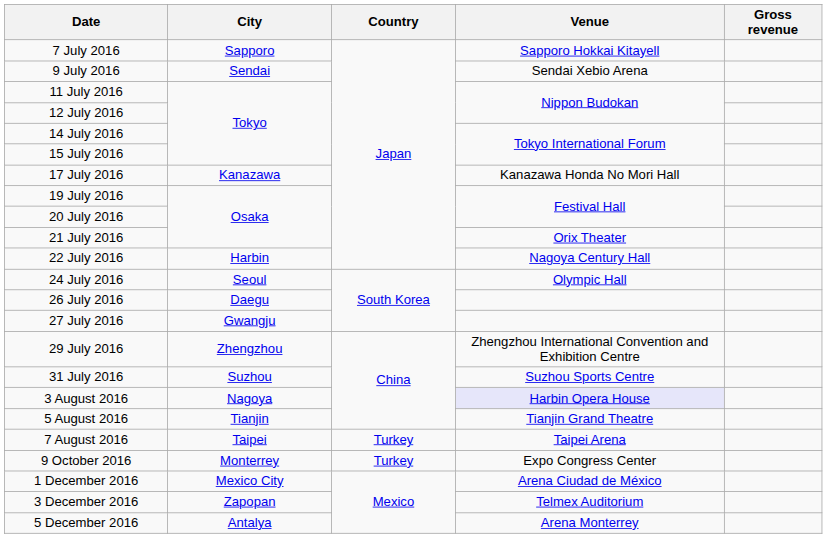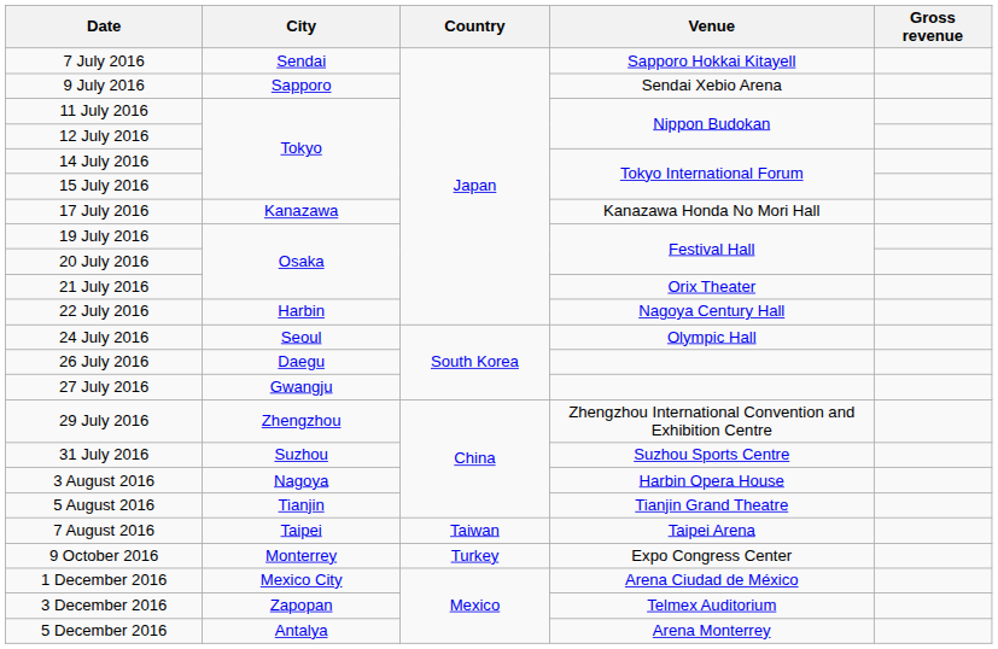 <table class="wikitable" style="text-align:center;">
 <tr>
 <th scope="col" style="width:12em;">Date</th>
 <th scope="col" style="width:12em;">City</th>
 <th scope="col" style="width:9em;">Country</th>
 <th scope="col" style="width:20em;;">Venue</th>
 <th scope="col" style="width:7em;;">Gross revenue</th>
 </tr>
 <tr>
 <td>7 July 2016</td>
-<td><a href='#'>Sapporo</a></td>
+<td><a href='#'>Sendai</a></td>
 <td rowspan="11"><a href='#'>Japan</a></td>
 <td><a href='#'>Sapporo Hokkai Kitayell</a></td>
 <td></td>
 </tr>
 <tr>
 <td>9 July 2016</td>
-<td><a href='#'>Sendai</a></td>
+<td><a href='#'>Sapporo</a></td>
 <td>Sendai Xebio Arena</td>
 <td></td>
 </tr>
 <tr>
 <td>11 July 2016</td>
 <td rowspan="4"><a href='#'>Tokyo</a></td>
 <td rowspan="2"><a href='#'>Nippon Budokan</a></td>
 <td></td>
 </tr>
 <tr>
 <td>12 July 2016</td>
 <td></td>
 </tr>
 <tr>
 <td>14 July 2016</td>
 <td rowspan="2"><a href='#'>Tokyo International Forum</a></td>
 <td></td>
 </tr>
 <tr>
 <td>15 July 2016</td>
 <td></td>
 </tr>
 <tr>
 <td>17 July 2016</td>
 <td><a href='#'>Kanazawa</a></td>
 <td>Kanazawa Honda No Mori Hall</td>
 <td></td>
 </tr>
 <tr>
 <td>19 July 2016</td>
 <td rowspan="3"><a href='#'>Osaka</a></td>
 <td rowspan="2"><a href='#'>Festival Hall</a></td>
 <td></td>
 </tr>
 <tr>
 <td>20 July 2016</td>
 <td></td>
 </tr>
 <tr>
 <td>21 July 2016</td>
 <td><a href='#'>Orix Theater</a></td>
 <td></td>
 </tr>
 <tr>
 <td>22 July 2016</td>
 <td><a href='#'>Harbin</a></td>
 <td><a href='#'>Nagoya Century Hall</a></td>
 <td></td>
 </tr>
 <tr>
 <td>24 July 2016</td>
 <td><a href='#'>Seoul</a></td>
 <td rowspan="3"><a href='#'>South Korea</a></td>
 <td><a href='#'>Olympic Hall</a></td>
 <td></td>
 </tr>
 <tr>
 <td>26 July 2016</td>
 <td><a href='#'>Daegu</a></td>
 <td></td>
 <td></td>
 </tr>
 <tr>
 <td>27 July 2016</td>
 <td><a href='#'>Gwangju</a></td>
 <td></td>
 <td></td>
 </tr>
 <tr>
 <td>29 July 2016</td>
 <td><a href='#'>Zhengzhou</a></td>
 <td rowspan="4"><a href='#'>China</a></td>
 <td>Zhengzhou International Convention and Exhibition Centre</td>
 <td></td>
 </tr>
 <tr>
 <td>31 July 2016</td>
 <td><a href='#'>Suzhou</a></td>
 <td><a href='#'>Suzhou Sports Centre</a></td>
 <td></td>
 </tr>
 <tr>
 <td>3 August 2016</td>
 <td><a href='#'>Nagoya</a></td>
-<td style="background: lavender;"><a href='#'>Harbin Opera House</a></td>
+<td><a href='#'>Harbin Opera House</a></td>
 <td></td>
 </tr>
 <tr>
 <td>5 August 2016</td>
 <td><a href='#'>Tianjin</a></td>
 <td><a href='#'>Tianjin Grand Theatre</a></td>
 <td></td>
 </tr>
 <tr>
 <td>7 August 2016</td>
 <td><a href='#'>Taipei</a></td>
-<td><a href='#'>Turkey</a></td>
+<td><a href='#'>Taiwan</a></td>
 <td><a href='#'>Taipei Arena</a></td>
 <td></td>
 </tr>
 <tr>
 <td>9 October 2016</td>
 <td><a href='#'>Monterrey</a></td>
 <td><a href='#'>Turkey</a></td>
 <td>Expo Congress Center</td>
 <td></td>
 </tr>
 <tr>
 <td>1 December 2016</td>
 <td><a href='#'>Mexico City</a></td>
 <td rowspan="3"><a href='#'>Mexico</a></td>
 <td><a href='#'>Arena Ciudad de México</a></td>
 <td></td>
 </tr>
 <tr>
 <td>3 December 2016</td>
 <td><a href='#'>Zapopan</a></td>
 <td><a href='#'>Telmex Auditorium</a></td>
 <td></td>
 </tr>
 <tr>
 <td>5 December 2016</td>
 <td><a href='#'>Antalya</a></td>
 <td><a href='#'>Arena Monterrey</a></td>
 <td></td>
 </tr>
 </table>
